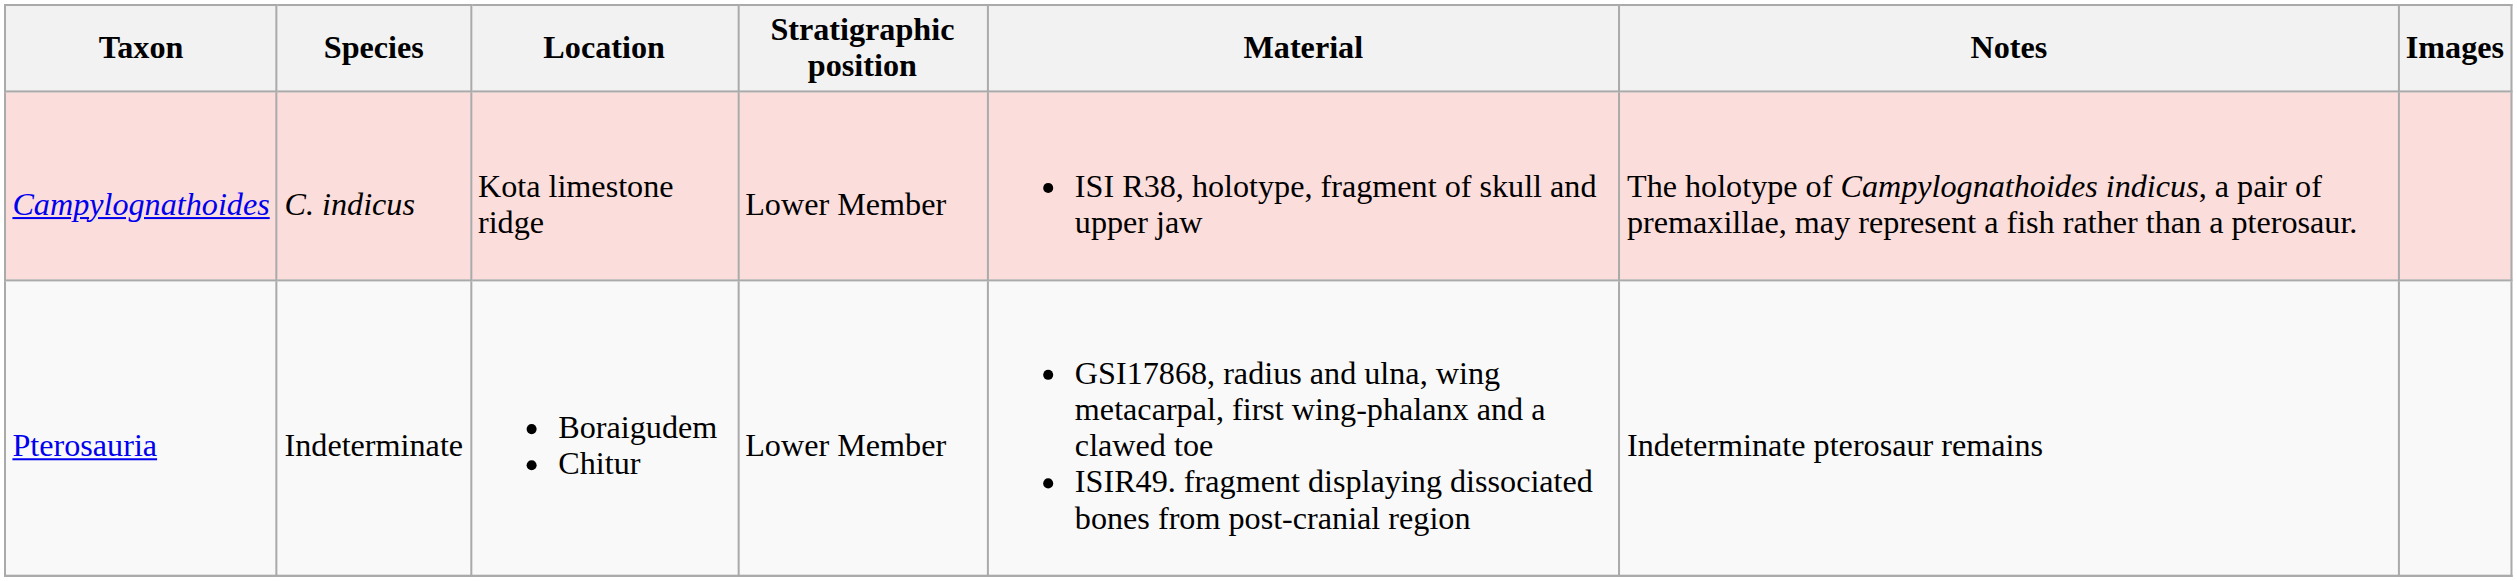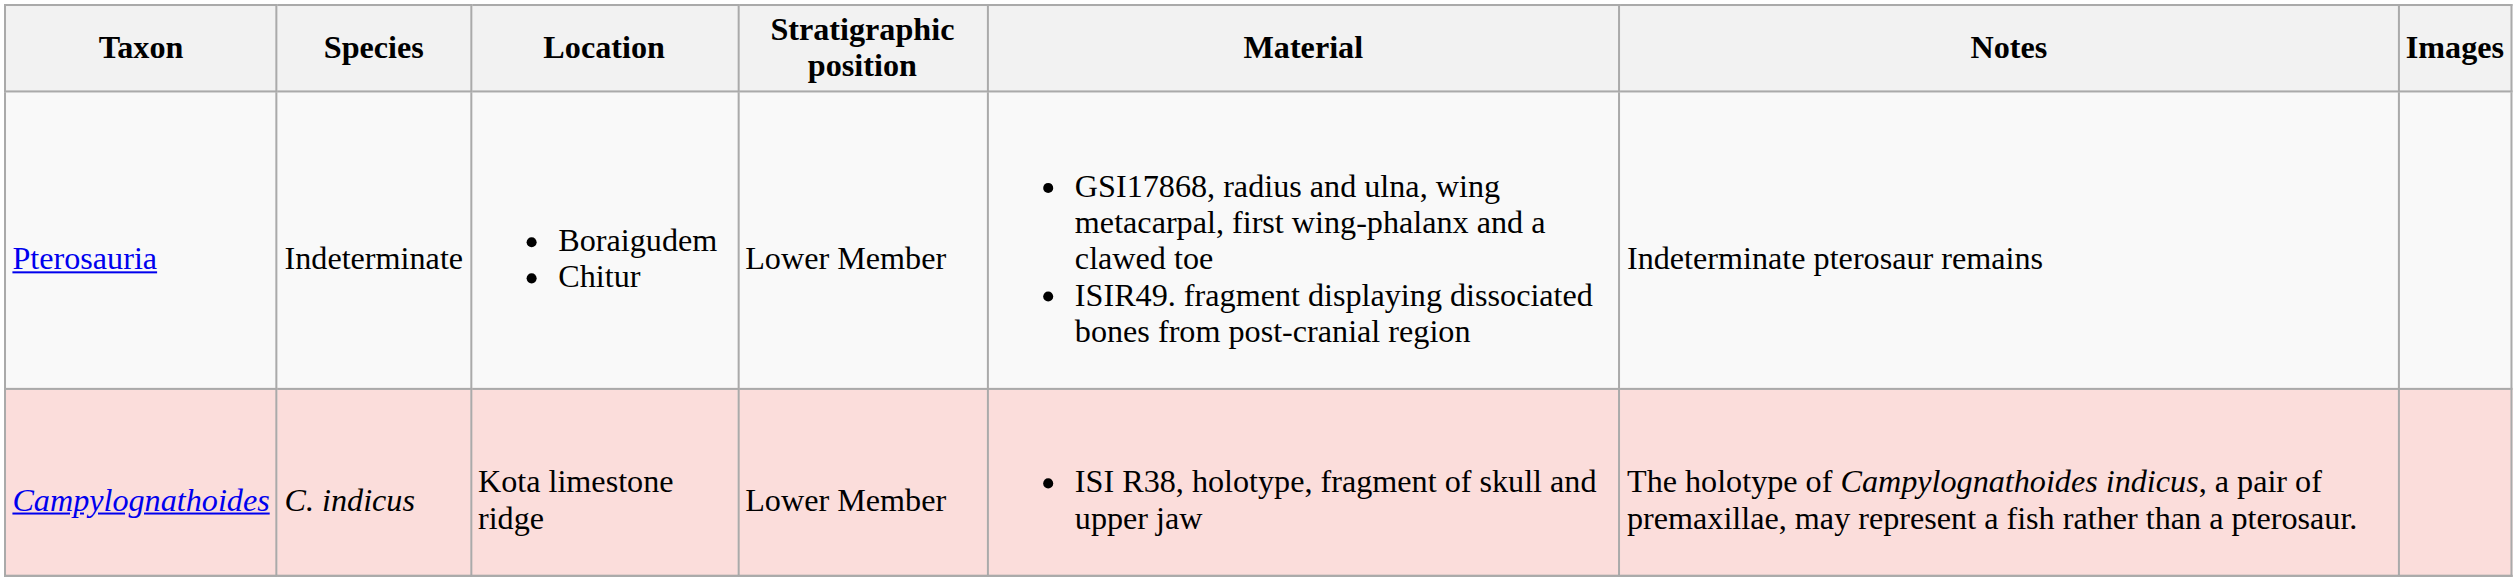 <table class="wikitable" align="center">
 <tr>
 <th>Taxon</th>
 <th>Species</th>
 <th>Location</th>
 <th>Stratigraphic position</th>
 <th>Material</th>
 <th>Notes</th>
 <th>Images</th>
 </tr>
 <tr>
+<td><br><a href='#'>Pterosauria</a></td>
+<td><br>Indeterminate</td>
+<td><br><ul><li>Boraigudem</li><li>Chitur</li></ul></td>
+<td><br>Lower Member</td>
+<td><br><ul><li>GSI17868, radius and ulna, wing metacarpal, first wing-phalanx and a clawed toe</li><li>ISIR49. fragment displaying dissociated bones from post-cranial region</li></ul></td>
+<td><br>Indeterminate pterosaur remains</td>
+<td></td>
+</tr>
+<tr>
 <td style="background:#fbdddb;"><br><em><a href='#'>Campylognathoides</a></em></td>
 <td style="background:#fbdddb;"><br><em>C. indicus</em></td>
 <td style="background:#fbdddb;"><br>Kota limestone ridge</td>
 <td style="background:#fbdddb;"><br>Lower Member</td>
 <td style="background:#fbdddb;"><br><ul><li>ISI R38, holotype, fragment of skull and upper jaw</li></ul></td>
 <td style="background:#fbdddb;"><br>The holotype of <em>Campylognathoides indicus</em>, a pair of premaxillae, may represent a fish rather than a pterosaur.</td>
 <td style="background:#fbdddb;"></td>
 </tr>
 <tr>
-<td><br><a href='#'>Pterosauria</a></td>
-<td><br>Indeterminate</td>
-<td><br><ul><li>Boraigudem</li><li>Chitur</li></ul></td>
-<td><br>Lower Member</td>
-<td><br><ul><li>GSI17868, radius and ulna, wing metacarpal, first wing-phalanx and a clawed toe</li><li>ISIR49. fragment displaying dissociated bones from post-cranial region</li></ul></td>
-<td><br>Indeterminate pterosaur remains</td>
-<td></td>
-</tr>
-<tr>
 </tr>
 </table>
